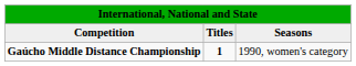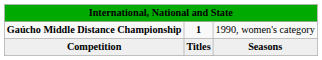 <table border="2" cellpadding="3" cellspacing="0" style="margin: 1em 1em 1em 0; background: #f9f9f9; border: 1px #aaa solid; border-collapse: collapse; font-size: 90%;">
 <tr bgcolor="#CCCCCC" align="center">
 <th colspan="3" style="background: #00AA00;"><span>International, National and State</span></th>
+</tr>
+<tr>
+<td><strong>Gaúcho Middle Distance Championship</strong></td>
+<th align="center">1</th>
+<td>1990, women's category</td>
 </tr>
 <tr bgcolor="#EFEFEF" align="center">
 <td><span> <strong>Competition</strong></span></td>
 <td><span><strong>Titles</strong></span></td>
 <td><span> <strong>Seasons</strong></span></td>
 </tr>
-<tr>
-<td><strong>Gaúcho Middle Distance Championship</strong></td>
-<th align="center">1</th>
-<td>1990, women's category</td>
-</tr>
 </table>
